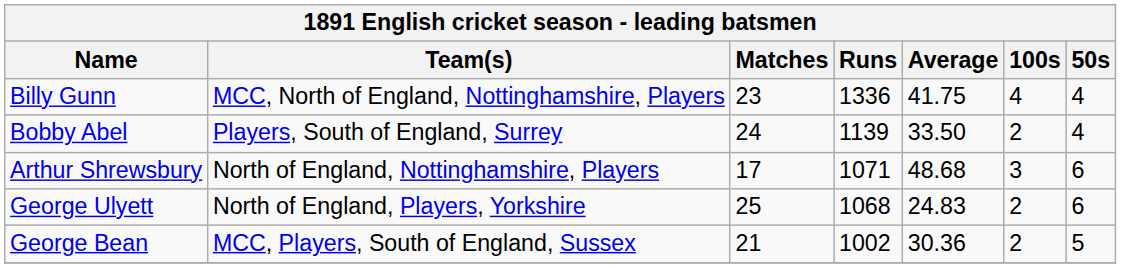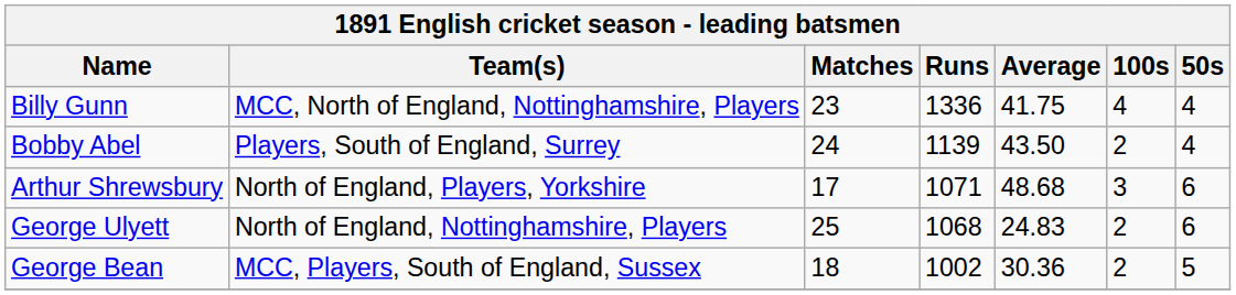 <table class="wikitable">
 <tr>
 <th bgcolor="#efefef" colspan="7">1891 English cricket season - leading batsmen</th>
 </tr>
 <tr bgcolor="#efefef">
 <th>Name</th>
 <th>Team(s)</th>
 <th>Matches</th>
 <th>Runs</th>
 <th>Average</th>
 <th>100s</th>
 <th>50s</th>
 </tr>
 <tr>
 <td><a href='#'>Billy Gunn</a></td>
 <td><a href='#'>MCC</a>, North of England, <a href='#'>Nottinghamshire</a>, <a href='#'>Players</a></td>
 <td>23</td>
 <td>1336</td>
 <td>41.75</td>
 <td>4</td>
 <td>4</td>
 </tr>
 <tr>
 <td><a href='#'>Bobby Abel</a></td>
 <td><a href='#'>Players</a>, South of England, <a href='#'>Surrey</a></td>
 <td>24</td>
 <td>1139</td>
-<td>33.50</td>
+<td>43.50</td>
 <td>2</td>
 <td>4</td>
 </tr>
 <tr>
 <td><a href='#'>Arthur Shrewsbury</a></td>
-<td>North of England, <a href='#'>Nottinghamshire</a>, <a href='#'>Players</a></td>
+<td>North of England, <a href='#'>Players</a>, <a href='#'>Yorkshire</a></td>
 <td>17</td>
 <td>1071</td>
 <td>48.68</td>
 <td>3</td>
 <td>6</td>
 </tr>
 <tr>
 <td><a href='#'>George Ulyett</a></td>
-<td>North of England, <a href='#'>Players</a>, <a href='#'>Yorkshire</a></td>
+<td>North of England, <a href='#'>Nottinghamshire</a>, <a href='#'>Players</a></td>
 <td>25</td>
 <td>1068</td>
 <td>24.83</td>
 <td>2</td>
 <td>6</td>
 </tr>
 <tr>
 <td><a href='#'>George Bean</a></td>
 <td><a href='#'>MCC</a>, <a href='#'>Players</a>, South of England, <a href='#'>Sussex</a></td>
-<td>21</td>
+<td>18</td>
 <td>1002</td>
 <td>30.36</td>
 <td>2</td>
 <td>5</td>
 </tr>
 <tr>
 </tr>
 </table>
